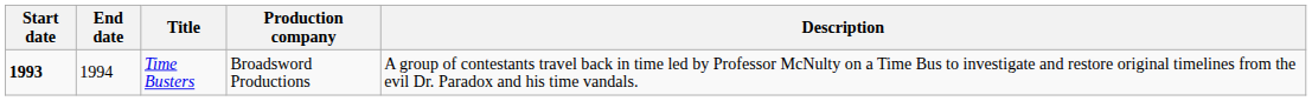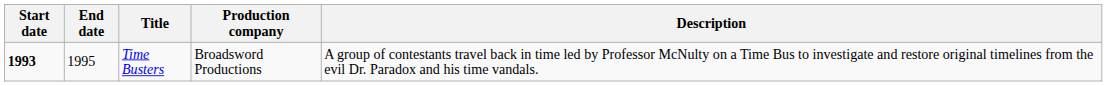 <table class="wikitable sortable">
 <tr>
 <th>Start date</th>
 <th>End date</th>
 <th>Title</th>
 <th>Production company</th>
 <th class="unsortable">Description</th>
 </tr>
 <tr>
 <td><strong>1993</strong></td>
-<td>1994</td>
+<td>1995</td>
 <td><em><a href='#'>Time Busters</a></em></td>
 <td>Broadsword Productions</td>
 <td>A group of contestants travel back in time led by Professor McNulty on a Time Bus to investigate and restore original timelines from the evil Dr. Paradox and his time vandals.</td>
 </tr>
 </table>
